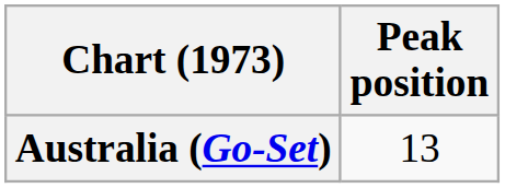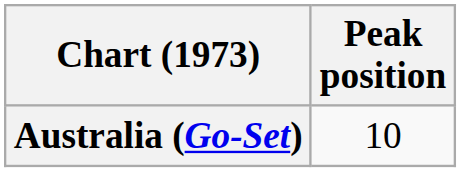 <table class="wikitable sortable plainrowheaders">
 <tr>
 <th>Chart (1973)</th>
 <th>Peak<br>position</th>
 </tr>
 <tr>
 <th scope="row">Australia (<em><a href='#'>Go-Set</a></em>)</th>
-<td align="center">13</td>
+<td align="center">10</td>
 </tr>
 </table>
